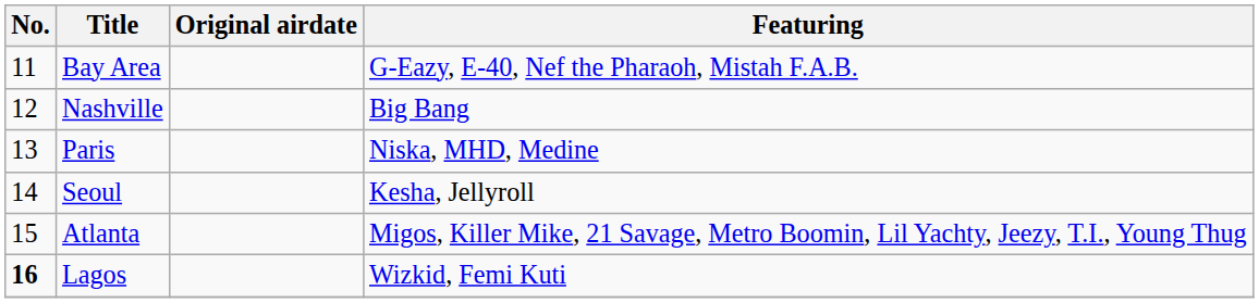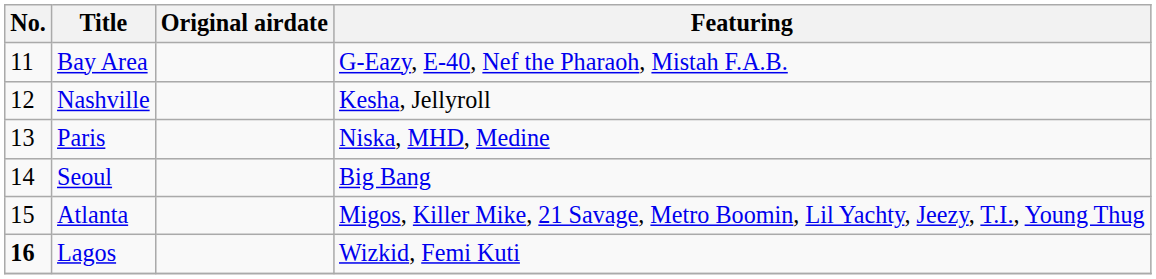 <table class="wikitable">
 <tr>
 <th scope="col">No.</th>
 <th scope="col">Title</th>
 <th scope="col">Original airdate</th>
 <th scope="col">Featuring</th>
 </tr>
 <tr>
 <td>11</td>
 <td><a href='#'>Bay Area</a></td>
 <td></td>
 <td><a href='#'>G-Eazy</a>, <a href='#'>E-40</a>, <a href='#'>Nef the Pharaoh</a>, <a href='#'>Mistah F.A.B.</a></td>
 </tr>
 <tr>
 <td>12</td>
 <td><a href='#'>Nashville</a></td>
 <td></td>
-<td><a href='#'>Big Bang</a></td>
+<td><a href='#'>Kesha</a>, Jellyroll</td>
 </tr>
 <tr>
 <td>13</td>
 <td><a href='#'>Paris</a></td>
 <td></td>
 <td><a href='#'>Niska</a>, <a href='#'>MHD</a>, <a href='#'>Medine</a></td>
 </tr>
 <tr>
 <td>14</td>
 <td><a href='#'>Seoul</a></td>
 <td></td>
-<td><a href='#'>Kesha</a>, Jellyroll</td>
+<td><a href='#'>Big Bang</a></td>
 </tr>
 <tr>
 <td>15</td>
 <td><a href='#'>Atlanta</a></td>
 <td></td>
 <td><a href='#'>Migos</a>, <a href='#'>Killer Mike</a>, <a href='#'>21 Savage</a>, <a href='#'>Metro Boomin</a>, <a href='#'>Lil Yachty</a>, <a href='#'>Jeezy</a>, <a href='#'>T.I.</a>, <a href='#'>Young Thug</a></td>
 </tr>
 <tr>
 <td><strong>16</strong></td>
 <td><a href='#'>Lagos</a></td>
 <td></td>
 <td><a href='#'>Wizkid</a>, <a href='#'>Femi Kuti</a></td>
 </tr>
 <tr>
 </tr>
 </table>
